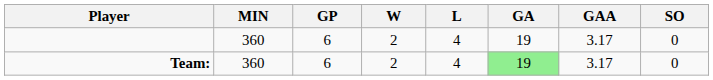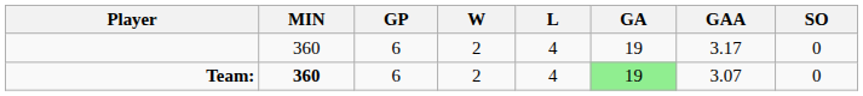 <table class="wikitable sortable" width="60%">
 <tr>
 <th bgcolor="#DDDDFF" width="10%">Player</th>
 <th width="3%" bgcolor="#DDDDFF" title="Minutes played">MIN</th>
 <th width="3%" bgcolor="#DDDDFF" title="Games played in">GP</th>
 <th width="3%" bgcolor="#DDDDFF" title="Games played in">W</th>
 <th width="3%" bgcolor="#DDDDFF"title="Games played in">L</th>
 <th width="3%" bgcolor="#DDDDFF" title="Goals against">GA</th>
 <th width="3%" bgcolor="#DDDDFF" title="Goals against average">GAA</th>
 <th width="3%" bgcolor="#DDDDFF" title="Shut-outs">SO</th>
 </tr>
 <tr align="center">
 <td align="right"></td>
 <td>360</td>
 <td>6</td>
 <td>2</td>
 <td>4</td>
 <td>19</td>
 <td>3.17</td>
 <td>0</td>
 </tr>
 <tr align="center">
 <td align="right"><strong>Team:</strong></td>
-<td>360</td>
+<td><strong>360</strong></td>
 <td>6</td>
 <td>2</td>
 <td>4</td>
 <td style="background: lightgreen;">19</td>
-<td>3.17</td>
+<td>3.07</td>
 <td>0</td>
 </tr>
 </table>
